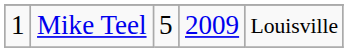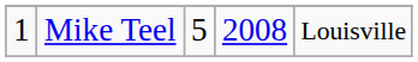 <table class="wikitable">
 <tr>
 </tr>
 <tr>
 <td>1</td>
 <td><a href='#'>Mike Teel</a></td>
 <td><abbr>5</abbr></td>
-<td><a href='#'>2009</a></td>
+<td><a href='#'>2008</a></td>
 <td style="font-size:80%;">Louisville</td>
 </tr>
 </table>
